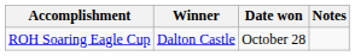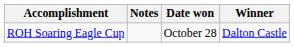 <table class="wikitable">
 <tr>
 <th>Accomplishment</th>
+<th>Notes</th>
+<th>Date won</th>
 <th>Winner</th>
-<th>Date won</th>
-<th>Notes</th>
 </tr>
 <tr>
 <td><a href='#'>ROH Soaring Eagle Cup</a></td>
+<td></td>
+<td>October 28</td>
 <td><a href='#'>Dalton Castle</a></td>
-<td>October 28</td>
-<td></td>
 </tr>
 </table>
